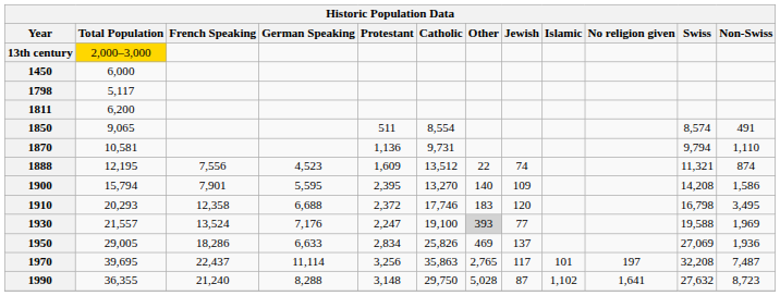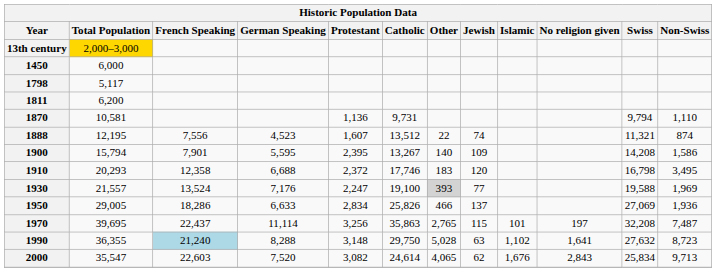 <table class="wikitable collapsible collapsed">
 <tr>
 <th colspan="12">Historic Population Data</th>
 </tr>
 <tr>
 <th>Year</th>
 <th>Total Population</th>
 <th>French Speaking</th>
 <th>German Speaking</th>
 <th>Protestant</th>
 <th>Catholic</th>
 <th>Other</th>
 <th>Jewish</th>
 <th>Islamic</th>
 <th>No religion given</th>
 <th>Swiss</th>
 <th>Non-Swiss</th>
 </tr>
 <tr>
 <th scope="row">13th century</th>
 <td align="center" style="background: gold;">2,000–3,000</td>
 <td></td>
 <td></td>
 <td></td>
 <td></td>
 <td></td>
 <td></td>
 <td></td>
 <td></td>
 <td></td>
 <td></td>
 </tr>
 <tr>
 <th scope="row">1450</th>
 <td align="center">6,000</td>
 <td></td>
 <td></td>
 <td></td>
 <td></td>
 <td></td>
 <td></td>
 <td></td>
 <td></td>
 <td></td>
 <td></td>
 </tr>
 <tr>
 <th scope="row">1798</th>
 <td align="center">5,117</td>
 <td></td>
 <td></td>
 <td></td>
 <td></td>
 <td></td>
 <td></td>
 <td></td>
 <td></td>
 <td></td>
 <td></td>
 </tr>
 <tr>
 <th scope="row">1811</th>
 <td align="center">6,200</td>
 <td></td>
 <td></td>
 <td></td>
 <td></td>
 <td></td>
 <td></td>
 <td></td>
 <td></td>
 <td></td>
 <td></td>
 </tr>
 <tr>
-<th scope="row">1850</th>
-<td align="center">9,065</td>
-<td align="center"></td>
-<td align="center"></td>
-<td align="center">511</td>
-<td align="center">8,554</td>
-<td align="center"></td>
-<td align="center"></td>
-<td align="center"></td>
-<td align="center"></td>
-<td align="center">8,574</td>
-<td align="center">491</td>
-</tr>
-<tr>
 <th scope="row">1870</th>
 <td align="center">10,581</td>
 <td align="center"></td>
 <td align="center"></td>
 <td align="center">1,136</td>
 <td align="center">9,731</td>
 <td align="center"></td>
 <td align="center"></td>
 <td align="center"></td>
 <td align="center"></td>
 <td align="center">9,794</td>
 <td align="center">1,110</td>
 </tr>
 <tr>
 <th scope="row">1888</th>
 <td align="center">12,195</td>
 <td align="center">7,556</td>
 <td align="center">4,523</td>
-<td align="center">1,609</td>
+<td align="center">1,607</td>
 <td align="center">13,512</td>
 <td align="center">22</td>
 <td align="center">74</td>
 <td align="center"></td>
 <td align="center"></td>
 <td align="center">11,321</td>
 <td align="center">874</td>
 </tr>
 <tr>
 <th scope="row">1900</th>
 <td align="center">15,794</td>
 <td align="center">7,901</td>
 <td align="center">5,595</td>
 <td align="center">2,395</td>
-<td align="center">13,270</td>
+<td align="center">13,267</td>
 <td align="center">140</td>
 <td align="center">109</td>
 <td align="center"></td>
 <td align="center"></td>
 <td align="center">14,208</td>
 <td align="center">1,586</td>
 </tr>
 <tr>
 <th scope="row">1910</th>
 <td align="center">20,293</td>
 <td align="center">12,358</td>
 <td align="center">6,688</td>
 <td align="center">2,372</td>
 <td align="center">17,746</td>
 <td align="center">183</td>
 <td align="center">120</td>
 <td align="center"></td>
 <td align="center"></td>
 <td align="center">16,798</td>
 <td align="center">3,495</td>
 </tr>
 <tr>
 <th scope="row">1930</th>
 <td align="center">21,557</td>
 <td align="center">13,524</td>
 <td align="center">7,176</td>
 <td align="center">2,247</td>
 <td align="center">19,100</td>
 <td align="center" style="background: lightgrey;">393</td>
 <td align="center">77</td>
 <td align="center"></td>
 <td align="center"></td>
 <td align="center">19,588</td>
 <td align="center">1,969</td>
 </tr>
 <tr>
 <th scope="row">1950</th>
 <td align="center">29,005</td>
 <td align="center">18,286</td>
 <td align="center">6,633</td>
 <td align="center">2,834</td>
 <td align="center">25,826</td>
-<td align="center">469</td>
+<td align="center">466</td>
 <td align="center">137</td>
 <td align="center"></td>
 <td align="center"></td>
 <td align="center">27,069</td>
 <td align="center">1,936</td>
 </tr>
 <tr>
 <th scope="row">1970</th>
 <td align="center">39,695</td>
 <td align="center">22,437</td>
 <td align="center">11,114</td>
 <td align="center">3,256</td>
 <td align="center">35,863</td>
 <td align="center">2,765</td>
-<td align="center">117</td>
+<td align="center">115</td>
 <td align="center">101</td>
 <td align="center">197</td>
 <td align="center">32,208</td>
 <td align="center">7,487</td>
 </tr>
 <tr>
 <th scope="row">1990</th>
 <td align="center">36,355</td>
-<td align="center">21,240</td>
+<td align="center" style="background: lightblue;">21,240</td>
 <td align="center">8,288</td>
 <td align="center">3,148</td>
 <td align="center">29,750</td>
 <td align="center">5,028</td>
-<td align="center">87</td>
+<td align="center">63</td>
 <td align="center">1,102</td>
 <td align="center">1,641</td>
 <td align="center">27,632</td>
 <td align="center">8,723</td>
 </tr>
 <tr>
+<th scope="row">2000</th>
+<td align="center">35,547</td>
+<td align="center">22,603</td>
+<td align="center">7,520</td>
+<td align="center">3,082</td>
+<td align="center">24,614</td>
+<td align="center">4,065</td>
+<td align="center">62</td>
+<td align="center">1,676</td>
+<td align="center">2,843</td>
+<td align="center">25,834</td>
+<td align="center">9,713</td>
+</tr>
+<tr>
 </tr>
 </table>
